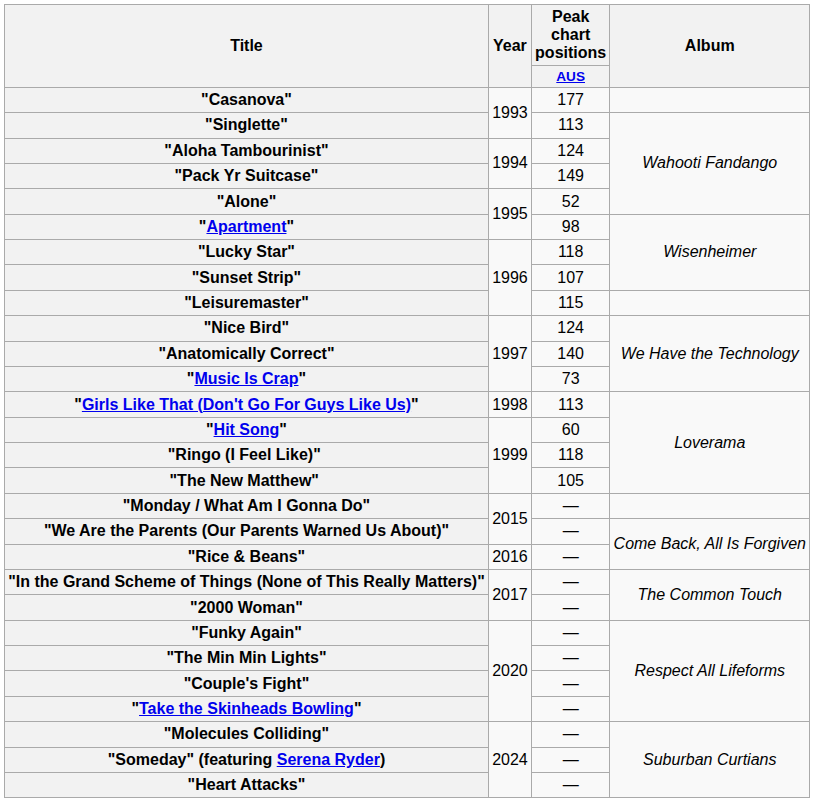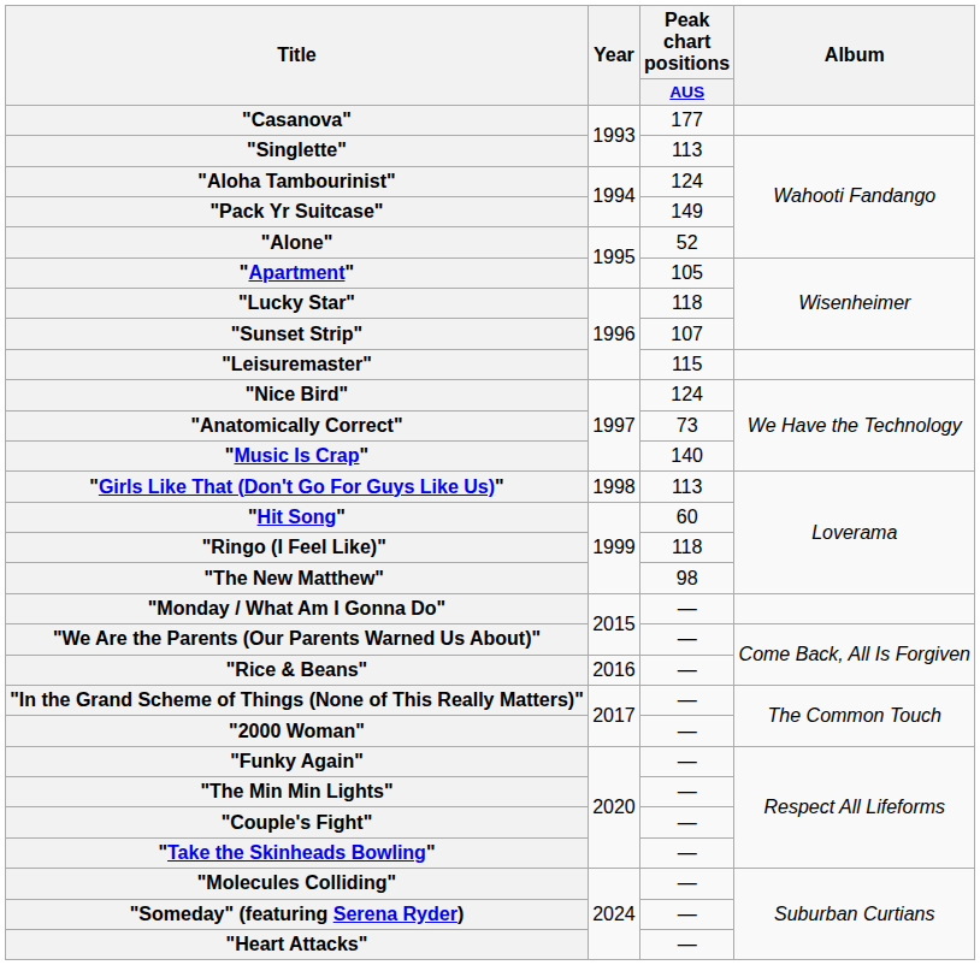 <table class="wikitable sortable plainrowheaders" style="text-align:center">
 <tr>
 <th scope="col" rowspan="2">Title</th>
 <th scope="col" rowspan="2">Year</th>
 <th scope="col" colspan="1">Peak<br>chart<br>positions</th>
 <th scope="col" rowspan="2">Album</th>
 </tr>
 <tr>
 <th style="font-size:85%;"><a href='#'>AUS</a><br></th>
 </tr>
 <tr>
 <th scope="row">"Casanova"</th>
 <td rowspan="2">1993</td>
 <td>177</td>
 <td></td>
 </tr>
 <tr>
 <th scope="row">"Singlette"</th>
 <td>113</td>
 <td rowspan="4"><em>Wahooti Fandango</em></td>
 </tr>
 <tr>
 <th scope="row">"Aloha Tambourinist"</th>
 <td rowspan="2">1994</td>
 <td>124</td>
 </tr>
 <tr>
 <th scope="row">"Pack Yr Suitcase"</th>
 <td>149</td>
 </tr>
 <tr>
 <th scope="row">"Alone"</th>
 <td rowspan="2">1995</td>
 <td>52</td>
 </tr>
 <tr>
 <th scope="row">"<a href='#'>Apartment</a>"</th>
-<td>98</td>
+<td>105</td>
 <td rowspan="4"><em>Wisenheimer</em></td>
 </tr>
 <tr>
 </tr>
 <tr>
 <th scope="row">"Lucky Star"</th>
 <td rowspan="3">1996</td>
 <td>118</td>
 </tr>
 <tr>
 <th scope="row">"Sunset Strip"</th>
 <td>107</td>
 </tr>
 <tr>
 <th scope="row">"Leisuremaster"</th>
 <td>115</td>
 </tr>
 <tr>
 <th scope="row">"Nice Bird"</th>
 <td rowspan="3">1997</td>
 <td>124</td>
 <td rowspan="3"><em>We Have the Technology</em></td>
 </tr>
 <tr>
 <th scope="row">"Anatomically Correct"</th>
-<td>140</td>
+<td>73</td>
 </tr>
 <tr>
 <th scope="row">"<a href='#'>Music Is Crap</a>"</th>
-<td>73</td>
+<td>140</td>
 </tr>
 <tr>
 <th scope="row">"<a href='#'>Girls Like That (Don't Go For Guys Like Us)</a>"</th>
 <td>1998</td>
 <td>113</td>
 <td rowspan="4"><em>Loverama</em></td>
 </tr>
 <tr>
 <th scope="row">"<a href='#'>Hit Song</a>"</th>
 <td rowspan="3">1999</td>
 <td>60</td>
 </tr>
 <tr>
 <th scope="row">"Ringo (I Feel Like)" </th>
 <td>118</td>
 </tr>
 <tr>
 <th scope="row">"The New Matthew" </th>
-<td>105</td>
+<td>98</td>
 </tr>
 <tr>
 <th scope="row">"Monday / What Am I Gonna Do"</th>
 <td rowspan="2">2015</td>
 <td>—</td>
 <td></td>
 </tr>
 <tr>
 <th scope="row">"We Are the Parents (Our Parents Warned Us About)"</th>
 <td>—</td>
 <td rowspan="2"><em>Come Back, All Is Forgiven</em></td>
 </tr>
 <tr>
 <th scope="row">"Rice & Beans"</th>
 <td>2016</td>
 <td>—</td>
 </tr>
 <tr>
 <th scope="row">"In the Grand Scheme of Things (None of This Really Matters)"</th>
 <td rowspan="2">2017</td>
 <td>—</td>
 <td rowspan="2"><em>The Common Touch</em></td>
 </tr>
 <tr>
 <th scope="row">"2000 Woman"</th>
 <td>—</td>
 </tr>
 <tr>
 <th scope="row">"Funky Again"</th>
 <td rowspan="4">2020</td>
 <td>—</td>
 <td rowspan="4"><em>Respect All Lifeforms</em></td>
 </tr>
 <tr>
 <th scope="row">"The Min Min Lights"</th>
 <td>—</td>
 </tr>
 <tr>
 <th scope="row">"Couple's Fight"</th>
 <td>—</td>
 </tr>
 <tr>
 <th scope="row">"<a href='#'>Take the Skinheads Bowling</a>"</th>
 <td>—</td>
 </tr>
 <tr>
 <th scope="row">"Molecules Colliding"</th>
 <td rowspan="3">2024</td>
 <td>—</td>
 <td rowspan="3"><em>Suburban Curtians</em></td>
 </tr>
 <tr>
 <th scope="row">"Someday" (featuring <a href='#'>Serena Ryder</a>)</th>
 <td>—</td>
 </tr>
 <tr>
 <th scope="row">"Heart Attacks"</th>
 <td>—</td>
 </tr>
 </table>
